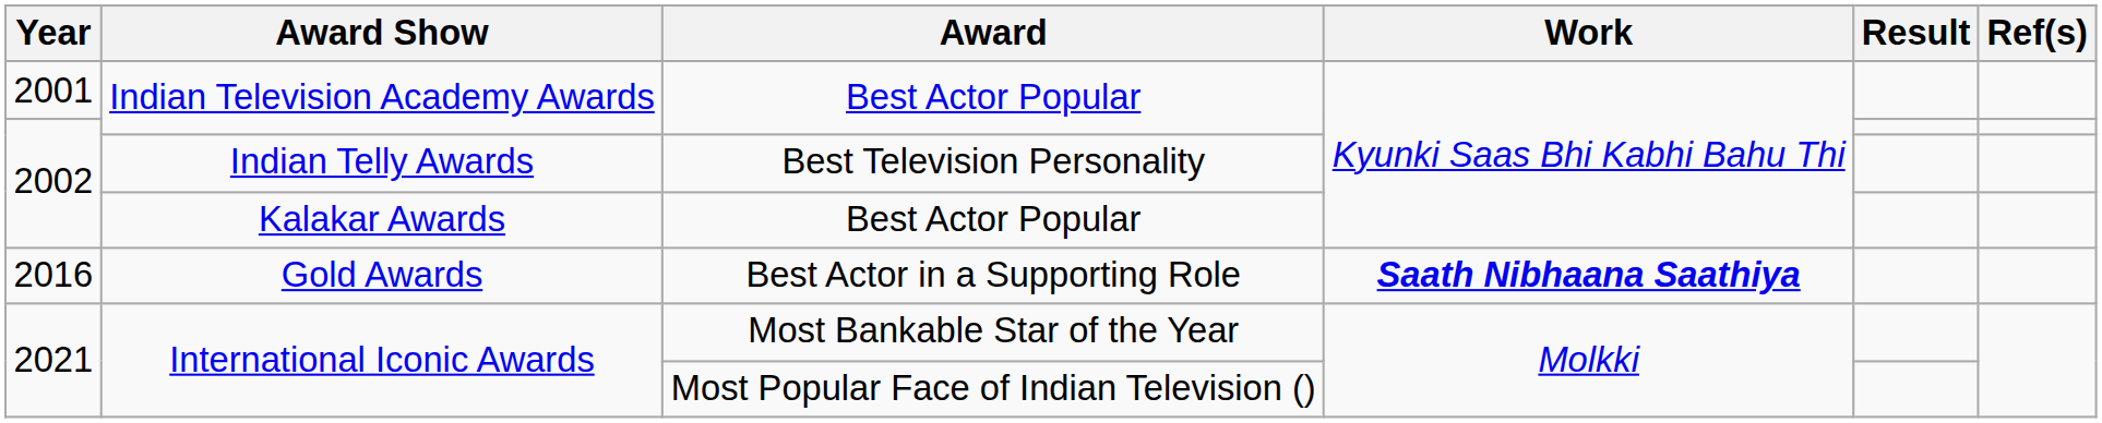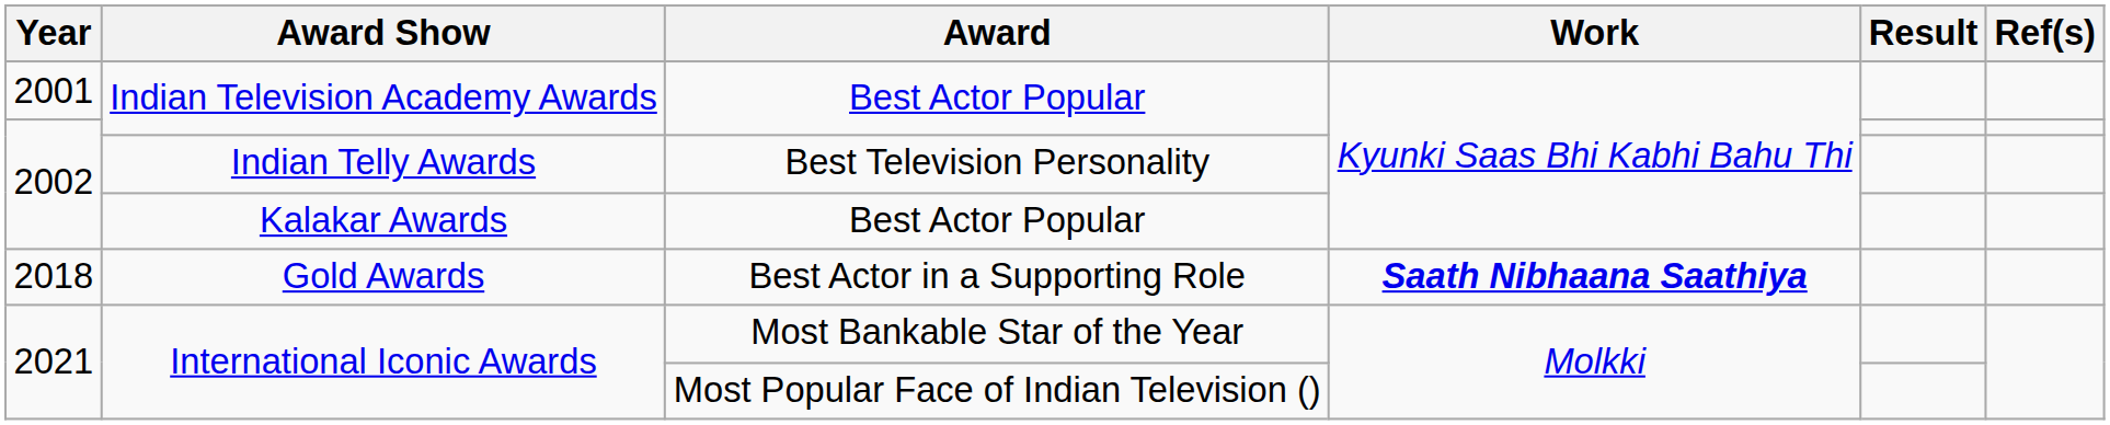 <table class="wikitable" style="text-align:center;">
 <tr>
 <th>Year</th>
 <th>Award Show</th>
 <th>Award</th>
 <th>Work</th>
 <th>Result</th>
 <th>Ref(s)</th>
 </tr>
 <tr>
 <td>2001</td>
 <td rowspan="2"><a href='#'>Indian Television Academy Awards</a></td>
 <td rowspan="2"><a href='#'>Best Actor Popular</a></td>
 <td rowspan="4"><em><a href='#'>Kyunki Saas Bhi Kabhi Bahu Thi</a></em></td>
 <td></td>
 <td></td>
 </tr>
 <tr>
 <td rowspan="3">2002</td>
 <td></td>
 <td></td>
 </tr>
 <tr>
 <td><a href='#'>Indian Telly Awards</a></td>
 <td>Best Television Personality</td>
 <td></td>
 <td></td>
 </tr>
 <tr>
 <td><a href='#'>Kalakar Awards</a></td>
 <td>Best Actor Popular</td>
 <td></td>
 <td></td>
 </tr>
 <tr>
-<td>2016</td>
+<td>2018</td>
 <td><a href='#'>Gold Awards</a></td>
 <td>Best Actor in a Supporting Role</td>
 <td><strong><em><a href='#'>Saath Nibhaana Saathiya</a></em></strong></td>
 <td></td>
 <td></td>
 </tr>
 <tr>
 <td rowspan="2">2021</td>
 <td rowspan="2"><a href='#'>International Iconic Awards</a></td>
 <td>Most Bankable Star of the Year</td>
 <td rowspan="2"><em><a href='#'>Molkki</a></em></td>
 <td></td>
 <td rowspan="2"></td>
 </tr>
 <tr>
 <td>Most Popular Face of Indian Television ()</td>
 <td></td>
 </tr>
 </table>
